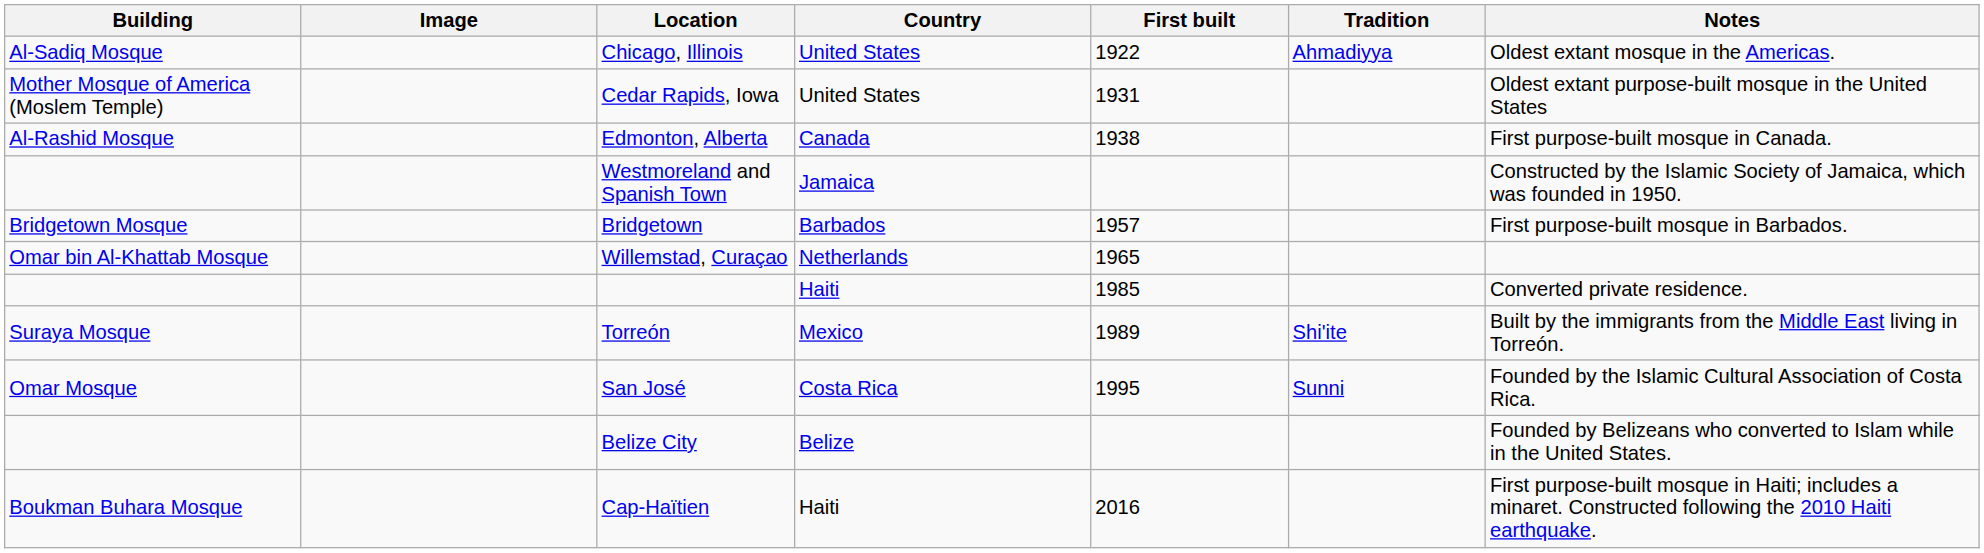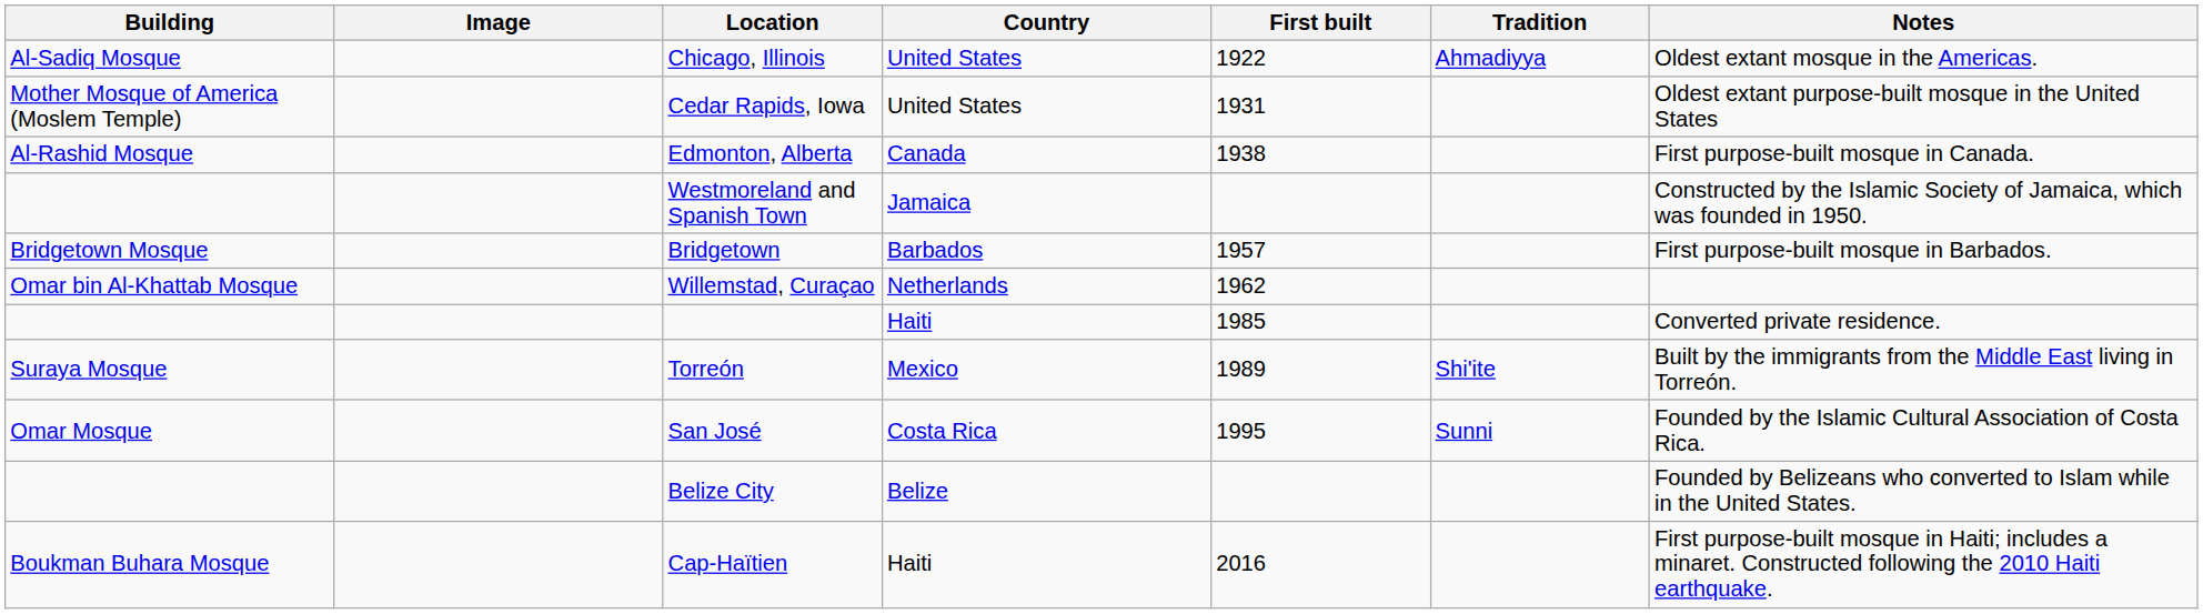 <table class="wikitable sortable">
 <tr>
 <th style="width:15%">Building</th>
 <th class="unsortable"; style="width:15%">Image</th>
 <th style="width:10%">Location</th>
 <th style="width:15%">Country</th>
 <th style="width:10%">First built</th>
 <th style="width:10%">Tradition</th>
 <th class="unsortable"; style="width:25%">Notes</th>
 </tr>
 <tr>
 <td><a href='#'>Al-Sadiq Mosque</a></td>
 <td></td>
 <td><a href='#'>Chicago</a>, <a href='#'>Illinois</a></td>
 <td><a href='#'>United States</a></td>
 <td>1922</td>
 <td><a href='#'>Ahmadiyya</a></td>
 <td>Oldest extant mosque in the <a href='#'>Americas</a>.</td>
 </tr>
 <tr>
 <td><a href='#'>Mother Mosque of America</a><br>(Moslem Temple)</td>
 <td></td>
 <td><a href='#'>Cedar Rapids</a>, Iowa</td>
 <td>United States</td>
 <td>1931</td>
 <td></td>
 <td>Oldest extant purpose-built mosque in the United States</td>
 </tr>
 <tr>
 <td><a href='#'>Al-Rashid Mosque</a></td>
 <td></td>
 <td><a href='#'>Edmonton</a>, <a href='#'>Alberta</a></td>
 <td><a href='#'>Canada</a></td>
 <td>1938</td>
 <td></td>
 <td>First purpose-built mosque in Canada.</td>
 </tr>
 <tr>
 <td></td>
 <td></td>
 <td><a href='#'>Westmoreland</a> and <a href='#'>Spanish Town</a></td>
 <td><a href='#'>Jamaica</a></td>
 <td></td>
 <td></td>
 <td>Constructed by the Islamic Society of Jamaica, which was founded in 1950.</td>
 </tr>
 <tr>
 <td><a href='#'>Bridgetown Mosque</a></td>
 <td></td>
 <td><a href='#'>Bridgetown</a></td>
 <td><a href='#'>Barbados</a></td>
 <td>1957</td>
 <td></td>
 <td>First purpose-built mosque in Barbados.</td>
 </tr>
 <tr>
 <td><a href='#'>Omar bin Al-Khattab Mosque</a></td>
 <td></td>
 <td><a href='#'>Willemstad</a>, <a href='#'>Curaçao</a></td>
 <td><a href='#'>Netherlands</a></td>
-<td>1965</td>
+<td>1962</td>
 <td></td>
 <td></td>
 </tr>
 <tr>
 <td></td>
 <td></td>
 <td></td>
 <td><a href='#'>Haiti</a></td>
 <td>1985</td>
 <td></td>
 <td>Converted private residence.</td>
 </tr>
 <tr>
 <td><a href='#'>Suraya Mosque</a></td>
 <td></td>
 <td><a href='#'>Torreón</a></td>
 <td><a href='#'>Mexico</a></td>
 <td>1989</td>
 <td><a href='#'>Shi'ite</a></td>
 <td>Built by the immigrants from the <a href='#'>Middle East</a> living in Torreón.</td>
 </tr>
 <tr>
 <td><a href='#'>Omar Mosque</a></td>
 <td></td>
 <td><a href='#'>San José</a></td>
 <td><a href='#'>Costa Rica</a></td>
 <td>1995</td>
 <td><a href='#'>Sunni</a></td>
 <td>Founded by the Islamic Cultural Association of Costa Rica.</td>
 </tr>
 <tr>
 <td></td>
 <td></td>
 <td><a href='#'>Belize City</a></td>
 <td><a href='#'>Belize</a></td>
 <td></td>
 <td></td>
 <td>Founded by Belizeans who converted to Islam while in the United States.</td>
 </tr>
 <tr>
 <td><a href='#'>Boukman Buhara Mosque</a></td>
 <td></td>
 <td><a href='#'>Cap-Haïtien</a></td>
 <td>Haiti</td>
 <td>2016</td>
 <td></td>
 <td>First purpose-built mosque in Haiti; includes a minaret. Constructed following the <a href='#'>2010 Haiti earthquake</a>.</td>
 </tr>
 </table>
